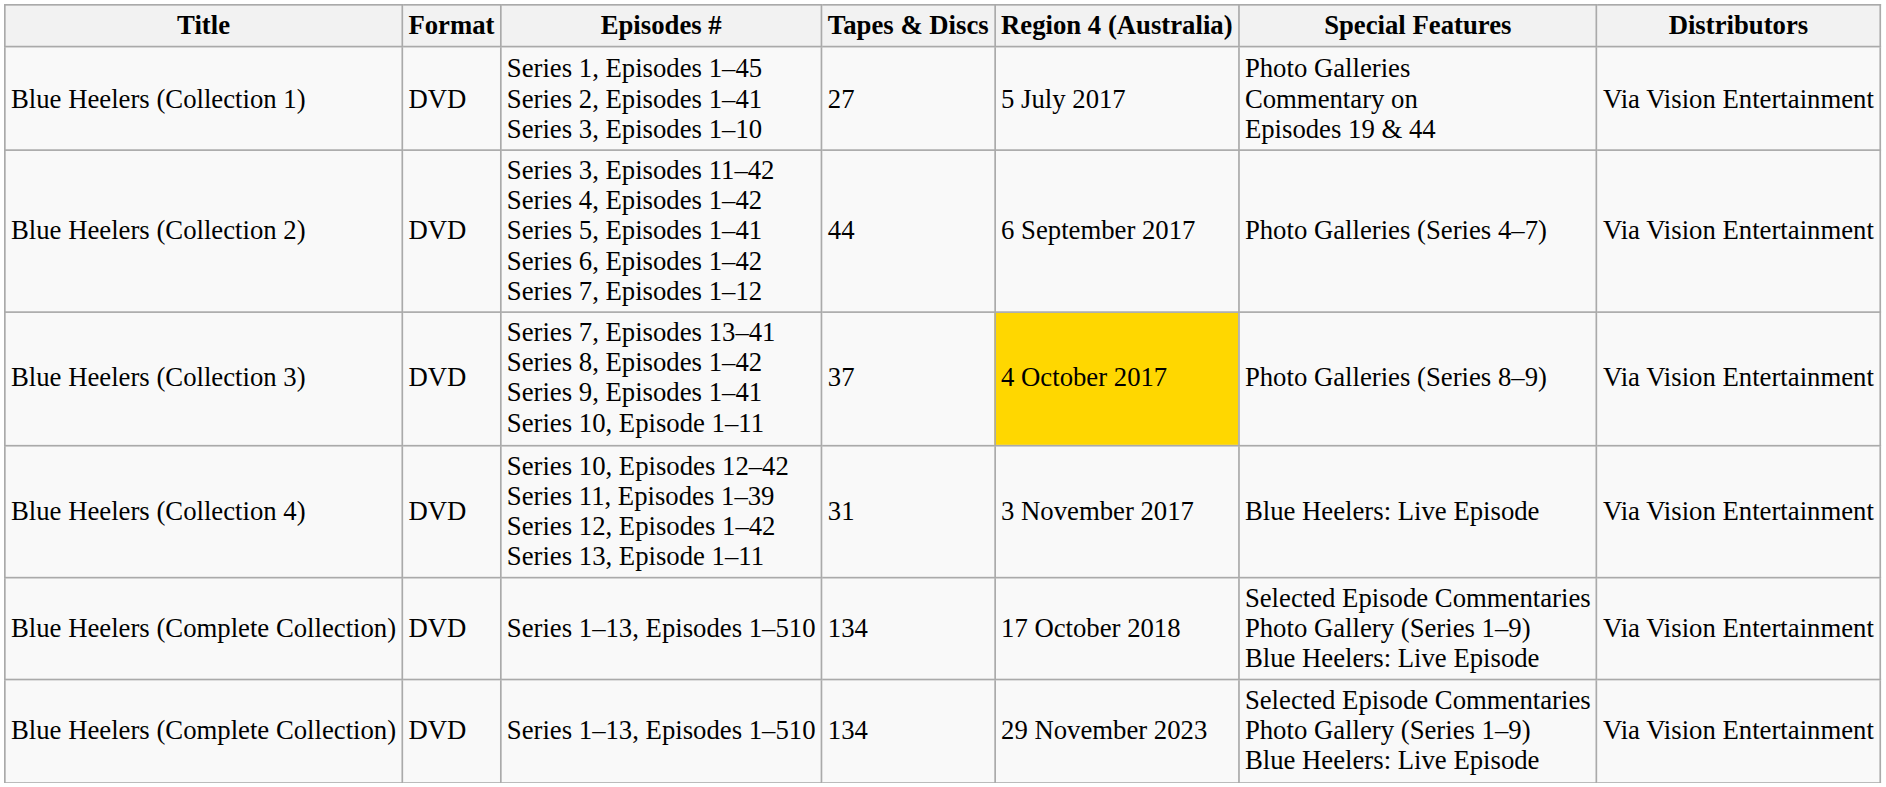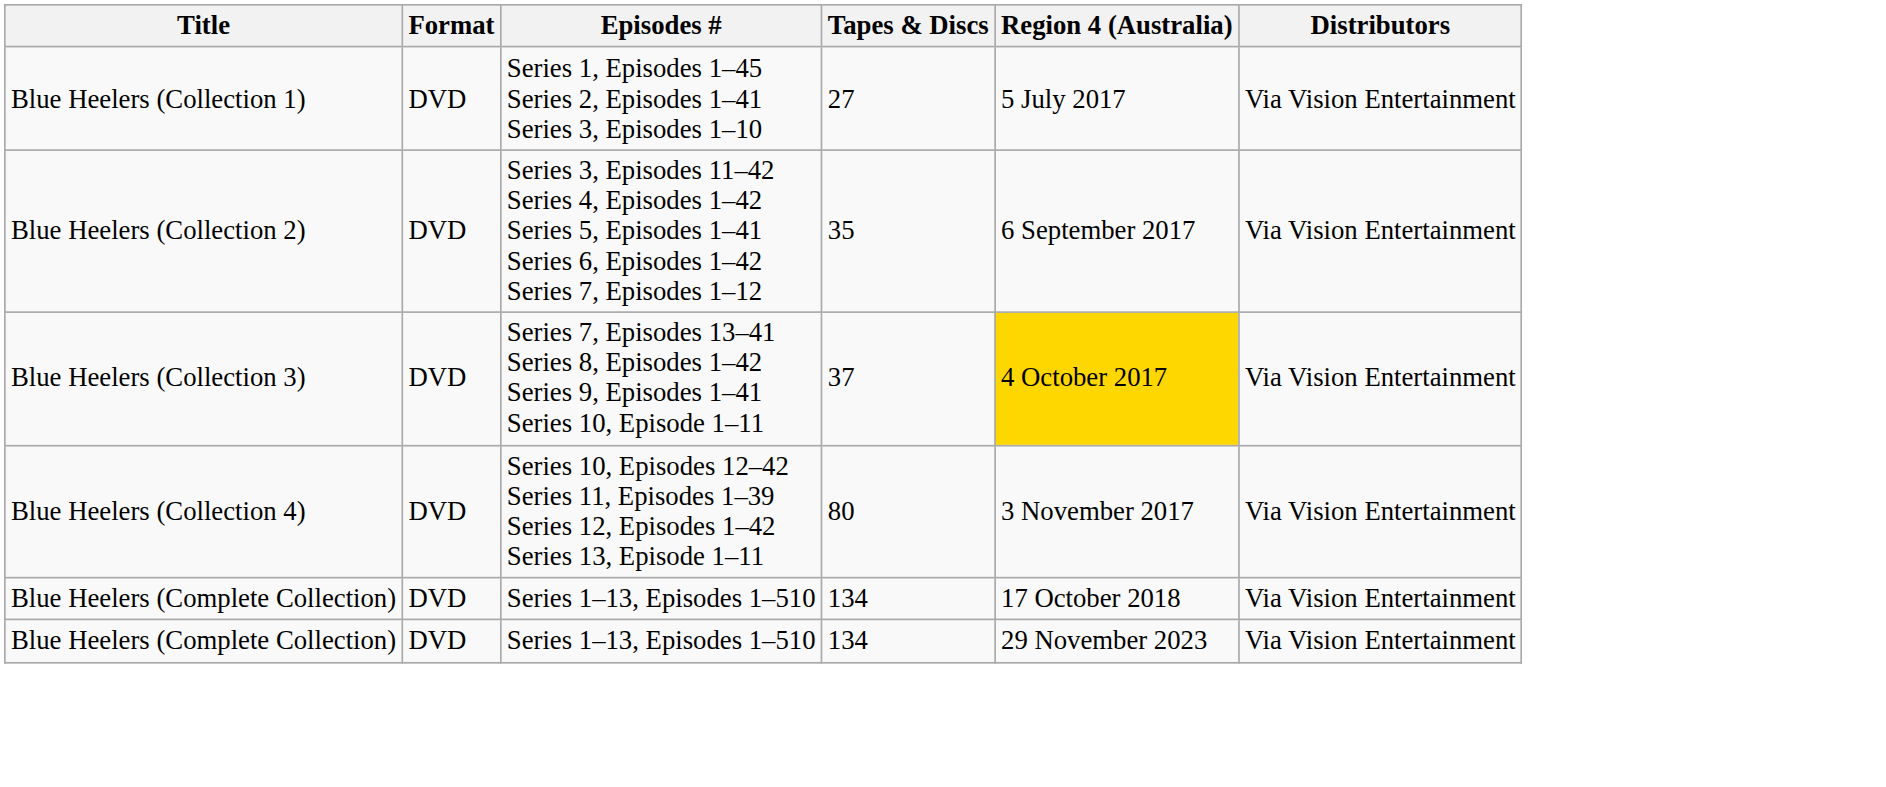 <table class="wikitable">
 <tr>
 <th>Title</th>
 <th>Format</th>
 <th>Episodes #</th>
 <th>Tapes & Discs</th>
 <th>Region 4 (Australia)</th>
-<th>Special Features</th>
 <th>Distributors</th>
 </tr>
 <tr>
 <td>Blue Heelers (Collection 1)</td>
 <td>DVD</td>
 <td style="text-align:left;">Series 1, Episodes 1–45<br>Series 2, Episodes 1–41<br>Series 3, Episodes 1–10</td>
 <td>27</td>
 <td>5 July 2017</td>
-<td>Photo Galleries<br>Commentary on<br>Episodes 19 & 44</td>
 <td>Via Vision Entertainment</td>
 </tr>
 <tr>
 <td>Blue Heelers (Collection 2)</td>
 <td>DVD</td>
 <td style="text-align:left;">Series 3, Episodes 11–42<br>Series 4, Episodes 1–42<br>Series 5, Episodes 1–41<br>Series 6, Episodes 1–42<br>Series 7, Episodes 1–12</td>
-<td>44</td>
+<td>35</td>
 <td>6 September 2017</td>
-<td>Photo Galleries (Series 4–7)</td>
 <td>Via Vision Entertainment</td>
 </tr>
 <tr>
 <td>Blue Heelers (Collection 3)</td>
 <td>DVD</td>
 <td style="text-align:left;">Series 7, Episodes 13–41<br>Series 8, Episodes 1–42<br>Series 9, Episodes 1–41<br>Series 10, Episode 1–11</td>
 <td>37</td>
 <td style="background: gold;">4 October 2017</td>
-<td>Photo Galleries (Series 8–9)</td>
 <td>Via Vision Entertainment</td>
 </tr>
 <tr>
 <td>Blue Heelers (Collection 4)</td>
 <td>DVD</td>
 <td style="text-align:left;">Series 10, Episodes 12–42<br>Series 11, Episodes 1–39<br>Series 12, Episodes 1–42<br>Series 13, Episode 1–11</td>
-<td>31</td>
+<td>80</td>
 <td>3 November 2017</td>
-<td>Blue Heelers: Live Episode</td>
 <td>Via Vision Entertainment</td>
 </tr>
 <tr>
 <td>Blue Heelers (Complete Collection)</td>
 <td>DVD</td>
 <td style="text-align:left;">Series 1–13, Episodes 1–510</td>
 <td>134</td>
 <td>17 October 2018</td>
-<td>Selected Episode Commentaries<br>Photo Gallery (Series 1–9)<br>Blue Heelers: Live Episode</td>
 <td>Via Vision Entertainment</td>
 </tr>
 <tr>
 <td>Blue Heelers (Complete Collection)</td>
 <td>DVD</td>
 <td style="text-align:left;">Series 1–13, Episodes 1–510</td>
 <td>134</td>
 <td>29 November 2023</td>
-<td>Selected Episode Commentaries<br>Photo Gallery (Series 1–9)<br>Blue Heelers: Live Episode</td>
 <td>Via Vision Entertainment</td>
 </tr>
 </table>
